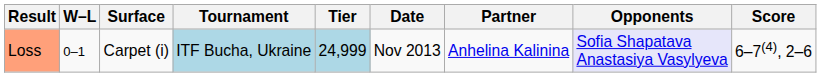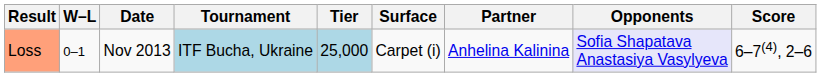 <table class="sortable wikitable">
 <tr>
 <th>Result</th>
 <th class="unsortable">W–L</th>
-<th>Surface</th>
+<th>Date</th>
 <th>Tournament</th>
 <th>Tier</th>
-<th>Date</th>
+<th>Surface</th>
 <th>Partner</th>
 <th>Opponents</th>
 <th class="unsortable">Score</th>
 </tr>
 <tr>
 <td style="background:#ffa07a;">Loss</td>
 <td><small>0–1</small></td>
+<td>Nov 2013</td>
+<td style="background:lightblue;">ITF Bucha, Ukraine</td>
+<td style="background:lightblue;">25,000</td>
 <td>Carpet (i)</td>
-<td style="background:lightblue;">ITF Bucha, Ukraine</td>
-<td style="background:lightblue;">24,999</td>
-<td>Nov 2013</td>
 <td> <a href='#'>Anhelina Kalinina</a></td>
 <td style="background: lavender;"> <a href='#'>Sofia Shapatava</a> <br>  <a href='#'>Anastasiya Vasylyeva</a></td>
 <td>6–7<sup>(4)</sup>, 2–6</td>
 </tr>
 </table>
